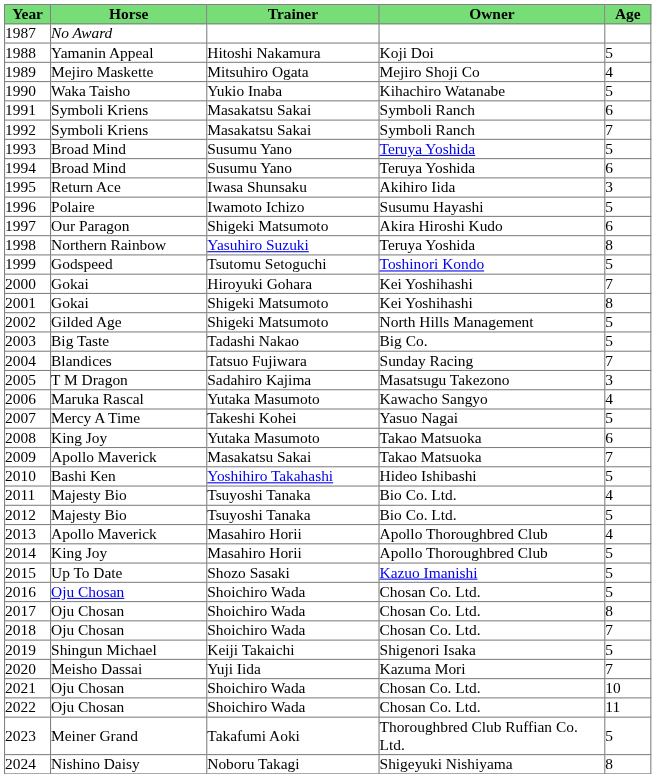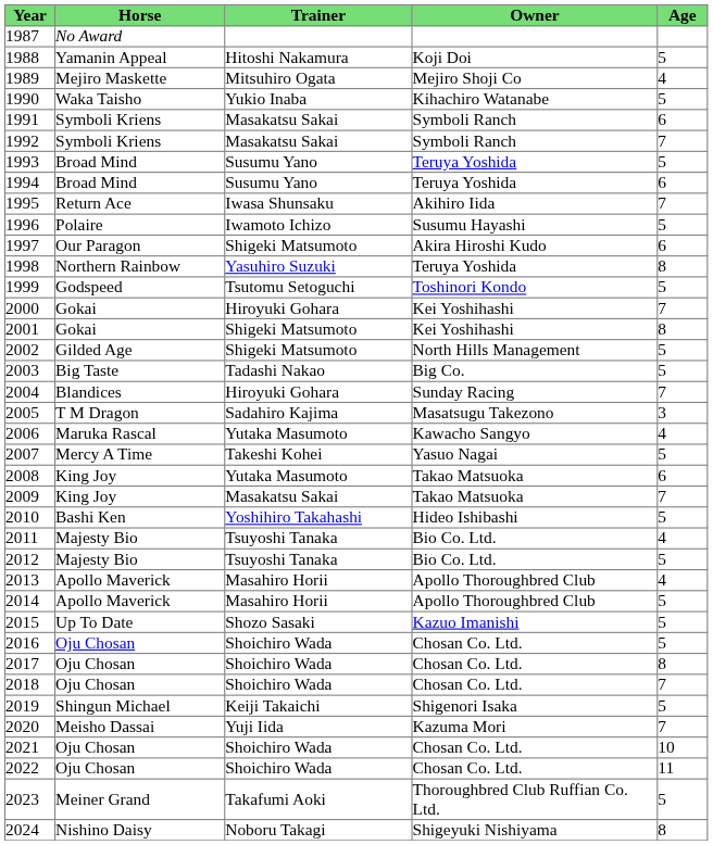 <table class = "sortable" | border="1" cellpadding="0" style="border-collapse: collapse; font-size:90%">
 <tr bgcolor="#77dd77" align="center">
 <th width="42px"><strong>Year</strong><br></th>
 <th width="145px"><strong>Horse</strong><br></th>
 <th width="160px"><strong>Trainer</strong><br></th>
 <th width="210px"><strong>Owner</strong><br></th>
 <th width="42px"><strong>Age</strong></th>
 </tr>
 <tr>
 <td>1987</td>
 <td><em>No Award</em></td>
 <td></td>
 <td></td>
 <td></td>
 </tr>
 <tr>
 <td>1988</td>
 <td>Yamanin Appeal</td>
 <td>Hitoshi Nakamura</td>
 <td>Koji Doi</td>
 <td>5</td>
 </tr>
 <tr>
 <td>1989</td>
 <td>Mejiro Maskette</td>
 <td>Mitsuhiro Ogata</td>
 <td>Mejiro Shoji Co</td>
 <td>4</td>
 </tr>
 <tr>
 <td>1990</td>
 <td>Waka Taisho</td>
 <td>Yukio Inaba</td>
 <td>Kihachiro Watanabe</td>
 <td>5</td>
 </tr>
 <tr>
 <td>1991</td>
 <td>Symboli Kriens</td>
 <td>Masakatsu Sakai</td>
 <td>Symboli Ranch</td>
 <td>6</td>
 </tr>
 <tr>
 <td>1992</td>
 <td>Symboli Kriens</td>
 <td>Masakatsu Sakai</td>
 <td>Symboli Ranch</td>
 <td>7</td>
 </tr>
 <tr>
 <td>1993</td>
 <td>Broad Mind</td>
 <td>Susumu Yano</td>
 <td><a href='#'>Teruya Yoshida</a></td>
 <td>5</td>
 </tr>
 <tr>
 <td>1994</td>
 <td>Broad Mind</td>
 <td>Susumu Yano</td>
 <td>Teruya Yoshida</td>
 <td>6</td>
 </tr>
 <tr>
 <td>1995</td>
 <td>Return Ace</td>
 <td>Iwasa Shunsaku</td>
 <td>Akihiro Iida</td>
-<td>3</td>
+<td>7</td>
 </tr>
 <tr>
 <td>1996</td>
 <td>Polaire</td>
 <td>Iwamoto Ichizo</td>
 <td>Susumu Hayashi</td>
 <td>5</td>
 </tr>
 <tr>
 <td>1997</td>
 <td>Our Paragon</td>
 <td>Shigeki Matsumoto</td>
 <td>Akira Hiroshi Kudo</td>
 <td>6</td>
 </tr>
 <tr>
 <td>1998</td>
 <td>Northern Rainbow</td>
 <td><a href='#'>Yasuhiro Suzuki</a></td>
 <td>Teruya Yoshida</td>
 <td>8</td>
 </tr>
 <tr>
 <td>1999</td>
 <td>Godspeed</td>
 <td>Tsutomu Setoguchi</td>
 <td><a href='#'>Toshinori Kondo</a></td>
 <td>5</td>
 </tr>
 <tr>
 <td>2000</td>
 <td>Gokai</td>
 <td>Hiroyuki Gohara</td>
 <td>Kei Yoshihashi</td>
 <td>7</td>
 </tr>
 <tr>
 <td>2001</td>
 <td>Gokai</td>
 <td>Shigeki Matsumoto</td>
 <td>Kei Yoshihashi</td>
 <td>8</td>
 </tr>
 <tr>
 <td>2002</td>
 <td>Gilded Age</td>
 <td>Shigeki Matsumoto</td>
 <td>North Hills Management</td>
 <td>5</td>
 </tr>
 <tr>
 <td>2003</td>
 <td>Big Taste</td>
 <td>Tadashi Nakao</td>
 <td>Big Co.</td>
 <td>5</td>
 </tr>
 <tr>
 <td>2004</td>
 <td>Blandices</td>
-<td>Tatsuo Fujiwara</td>
+<td>Hiroyuki Gohara</td>
 <td>Sunday Racing</td>
 <td>7</td>
 </tr>
 <tr>
 <td>2005</td>
 <td>T M Dragon</td>
 <td>Sadahiro Kajima</td>
 <td>Masatsugu Takezono</td>
 <td>3</td>
 </tr>
 <tr>
 <td>2006</td>
 <td>Maruka Rascal</td>
 <td>Yutaka Masumoto</td>
 <td>Kawacho Sangyo</td>
 <td>4</td>
 </tr>
 <tr>
 <td>2007</td>
 <td>Mercy A Time</td>
 <td>Takeshi Kohei</td>
 <td>Yasuo Nagai</td>
 <td>5</td>
 </tr>
 <tr>
 <td>2008</td>
 <td>King Joy</td>
 <td>Yutaka Masumoto</td>
 <td>Takao Matsuoka</td>
 <td>6</td>
 </tr>
 <tr>
 <td>2009</td>
-<td>Apollo Maverick</td>
+<td>King Joy</td>
 <td>Masakatsu Sakai</td>
 <td>Takao Matsuoka</td>
 <td>7</td>
 </tr>
 <tr>
 <td>2010</td>
 <td>Bashi Ken</td>
 <td><a href='#'>Yoshihiro Takahashi</a></td>
 <td>Hideo Ishibashi</td>
 <td>5</td>
 </tr>
 <tr>
 <td>2011</td>
 <td>Majesty Bio</td>
 <td>Tsuyoshi Tanaka</td>
 <td>Bio Co. Ltd.</td>
 <td>4</td>
 </tr>
 <tr>
 <td>2012</td>
 <td>Majesty Bio</td>
 <td>Tsuyoshi Tanaka</td>
 <td>Bio Co. Ltd.</td>
 <td>5</td>
 </tr>
 <tr>
 <td>2013</td>
 <td>Apollo Maverick</td>
 <td>Masahiro Horii</td>
 <td>Apollo Thoroughbred Club</td>
 <td>4</td>
 </tr>
 <tr>
 <td>2014</td>
-<td>King Joy</td>
+<td>Apollo Maverick</td>
 <td>Masahiro Horii</td>
 <td>Apollo Thoroughbred Club</td>
 <td>5</td>
 </tr>
 <tr>
 <td>2015</td>
 <td>Up To Date</td>
 <td>Shozo Sasaki</td>
 <td><a href='#'>Kazuo Imanishi</a></td>
 <td>5</td>
 </tr>
 <tr>
 <td>2016</td>
 <td><a href='#'>Oju Chosan</a></td>
 <td>Shoichiro Wada</td>
 <td>Chosan Co. Ltd.</td>
 <td>5</td>
 </tr>
 <tr>
 <td>2017</td>
 <td>Oju Chosan</td>
 <td>Shoichiro Wada</td>
 <td>Chosan Co. Ltd.</td>
 <td>8</td>
 </tr>
 <tr>
 <td>2018</td>
 <td>Oju Chosan</td>
 <td>Shoichiro Wada</td>
 <td>Chosan Co. Ltd.</td>
 <td>7</td>
 </tr>
 <tr>
 <td>2019</td>
 <td>Shingun Michael</td>
 <td>Keiji Takaichi</td>
 <td>Shigenori Isaka</td>
 <td>5</td>
 </tr>
 <tr>
 <td>2020</td>
 <td>Meisho Dassai</td>
 <td>Yuji Iida</td>
 <td>Kazuma Mori</td>
 <td>7</td>
 </tr>
 <tr>
 <td>2021</td>
 <td>Oju Chosan</td>
 <td>Shoichiro Wada</td>
 <td>Chosan Co. Ltd.</td>
 <td>10</td>
 </tr>
 <tr>
 <td>2022</td>
 <td>Oju Chosan</td>
 <td>Shoichiro Wada</td>
 <td>Chosan Co. Ltd.</td>
 <td>11</td>
 </tr>
 <tr>
 <td>2023</td>
 <td>Meiner Grand</td>
 <td>Takafumi Aoki</td>
 <td>Thoroughbred Club Ruffian Co. Ltd.</td>
 <td>5</td>
 </tr>
 <tr>
 <td>2024</td>
 <td>Nishino Daisy</td>
 <td>Noboru Takagi</td>
 <td>Shigeyuki Nishiyama</td>
 <td>8</td>
 </tr>
 </table>
